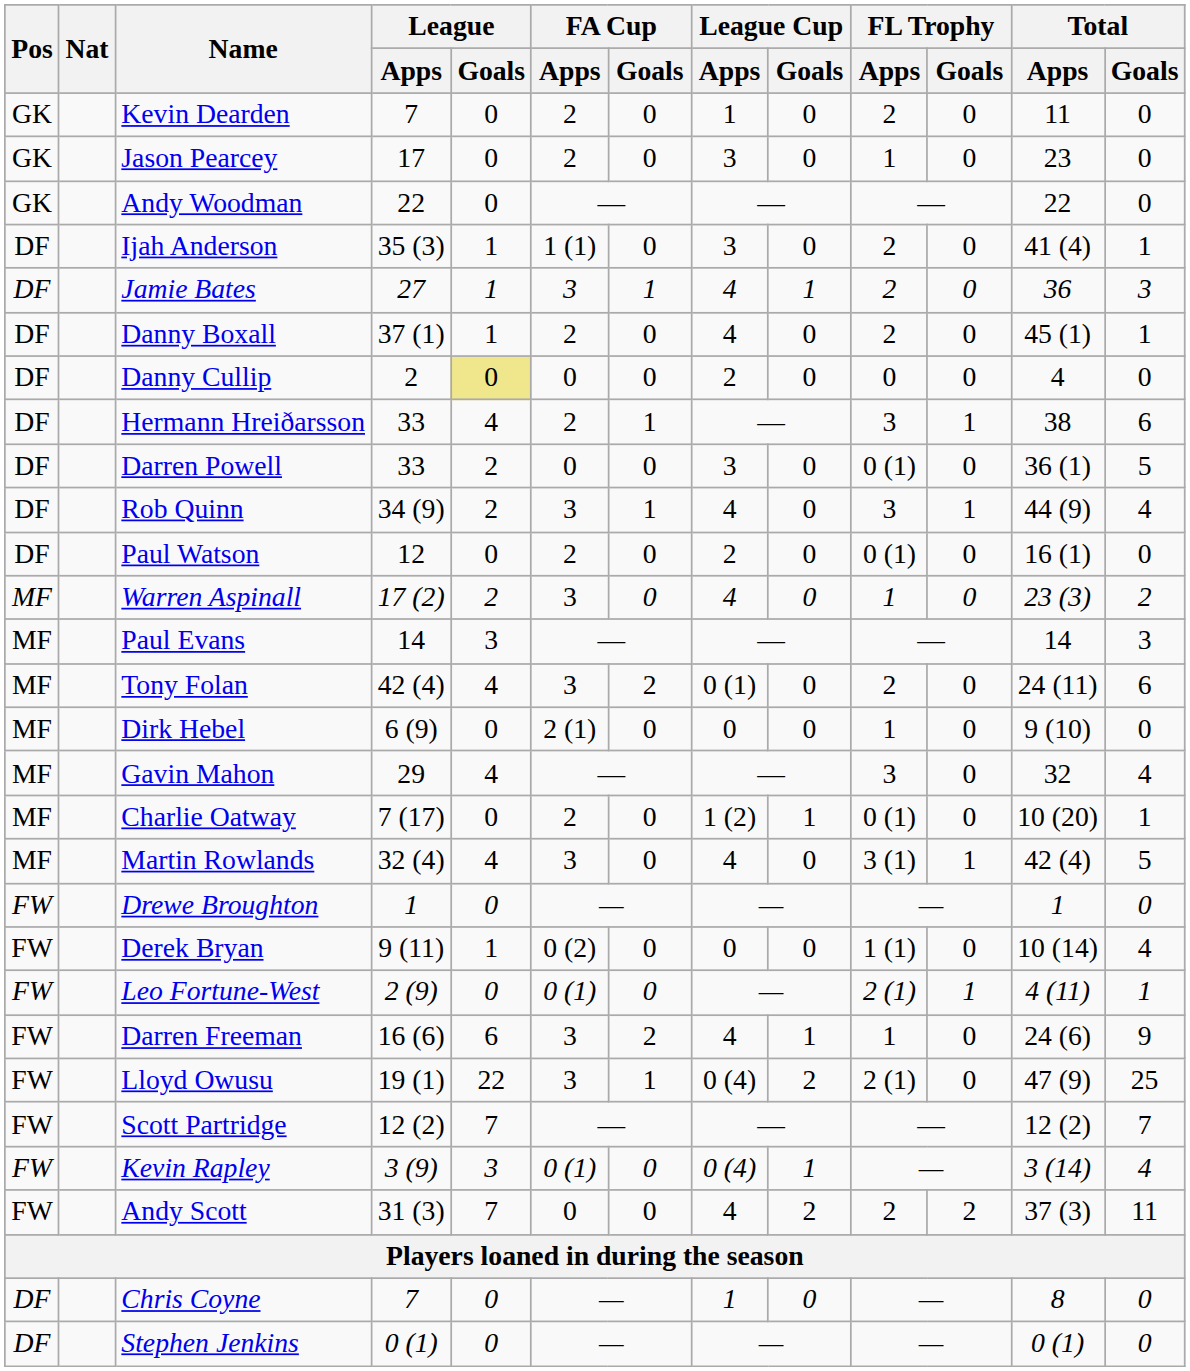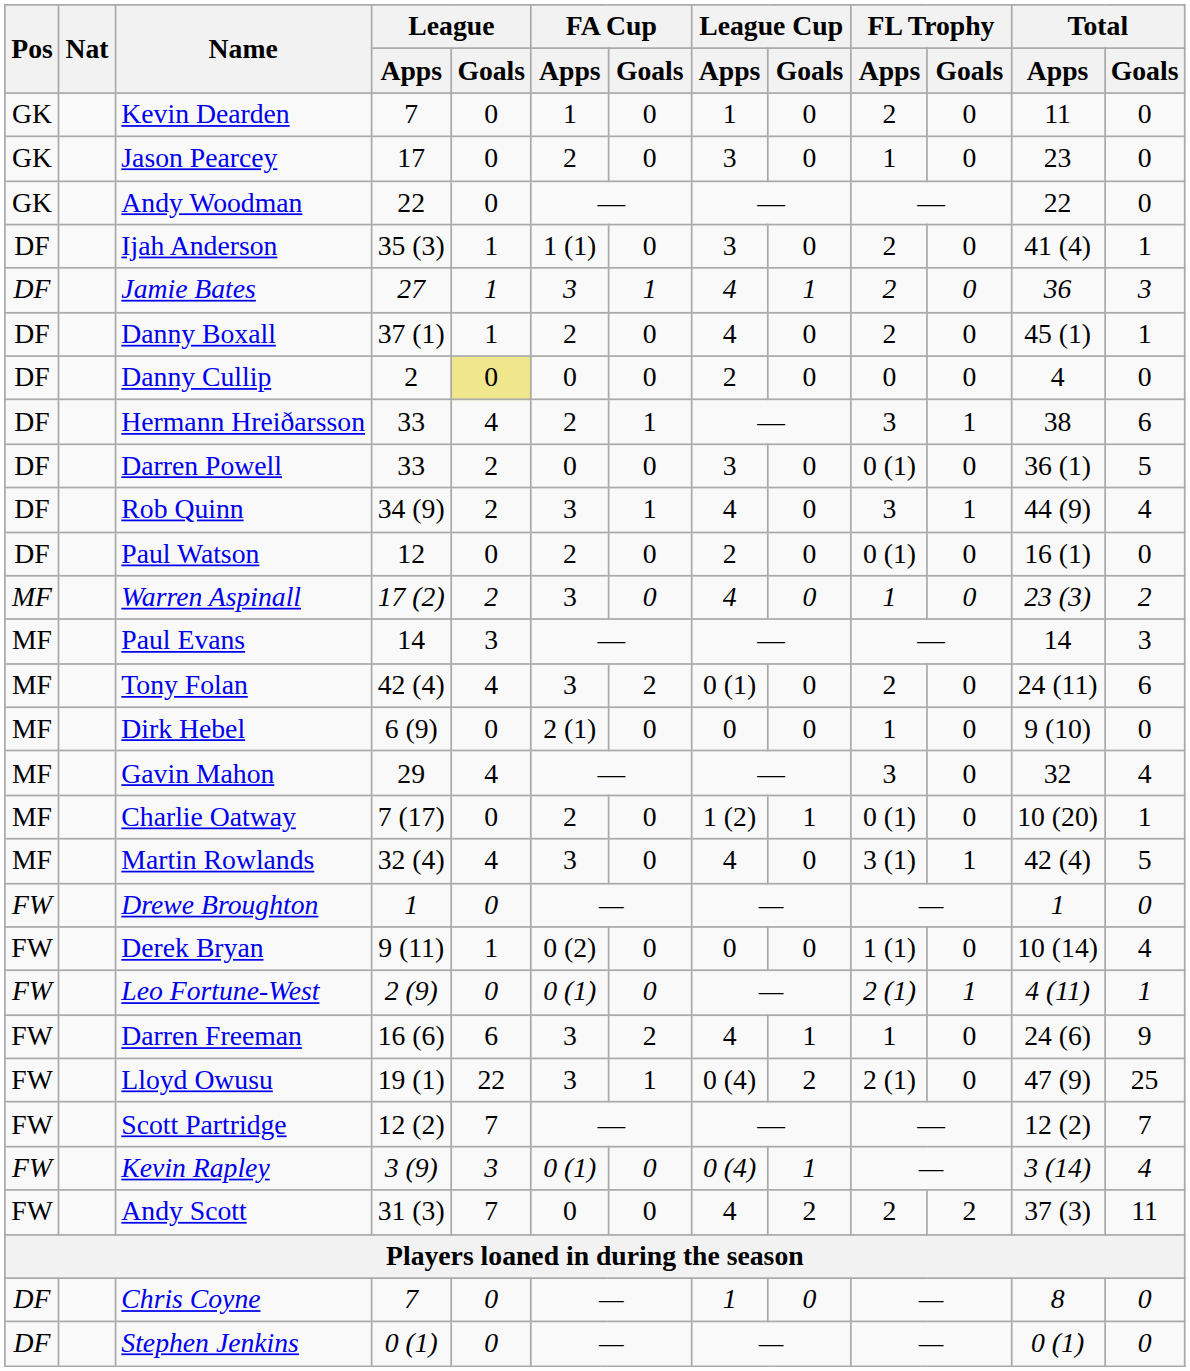 <table class="wikitable" style="text-align:center">
 <tr>
 <th rowspan="2">Pos</th>
 <th rowspan="2">Nat</th>
 <th rowspan="2">Name</th>
 <th colspan="2" style="width:85px;">League</th>
 <th colspan="2" style="width:85px;">FA Cup</th>
 <th colspan="2" style="width:85px;">League Cup</th>
 <th colspan="2" style="width:85px;">FL Trophy</th>
 <th colspan="2" style="width:85px;">Total</th>
 </tr>
 <tr>
 <th>Apps</th>
 <th>Goals</th>
 <th>Apps</th>
 <th>Goals</th>
 <th>Apps</th>
 <th>Goals</th>
 <th>Apps</th>
 <th>Goals</th>
 <th>Apps</th>
 <th>Goals</th>
 </tr>
 <tr>
 <td>GK</td>
 <td></td>
 <td style="text-align:left;"><a href='#'>Kevin Dearden</a></td>
 <td>7</td>
 <td>0</td>
-<td>2</td>
+<td>1</td>
 <td>0</td>
 <td>1</td>
 <td>0</td>
 <td>2</td>
 <td>0</td>
 <td>11</td>
 <td>0</td>
 </tr>
 <tr>
 <td>GK</td>
 <td></td>
 <td style="text-align:left;"><a href='#'>Jason Pearcey</a></td>
 <td>17</td>
 <td>0</td>
 <td>2</td>
 <td>0</td>
 <td>3</td>
 <td>0</td>
 <td>1</td>
 <td>0</td>
 <td>23</td>
 <td>0</td>
 </tr>
 <tr>
 <td>GK</td>
 <td></td>
 <td style="text-align:left;"><a href='#'>Andy Woodman</a></td>
 <td>22</td>
 <td>0</td>
 <td colspan="2">—</td>
 <td colspan="2">—</td>
 <td colspan="2">—</td>
 <td>22</td>
 <td>0</td>
 </tr>
 <tr>
 <td>DF</td>
 <td></td>
 <td style="text-align:left;"><a href='#'>Ijah Anderson</a></td>
 <td>35 (3)</td>
 <td>1</td>
 <td>1 (1)</td>
 <td>0</td>
 <td>3</td>
 <td>0</td>
 <td>2</td>
 <td>0</td>
 <td>41 (4)</td>
 <td>1</td>
 </tr>
 <tr>
 <td><em>DF</em></td>
 <td><em></em></td>
 <td style="text-align:left;"><a href='#'><em>Jamie Bates</em></a></td>
 <td><em>27</em></td>
 <td><em>1</em></td>
 <td><em>3</em></td>
 <td><em>1</em></td>
 <td><em>4</em></td>
 <td><em>1</em></td>
 <td><em>2</em></td>
 <td><em>0</em></td>
 <td><em>36</em></td>
 <td><em>3</em></td>
 </tr>
 <tr>
 <td>DF</td>
 <td></td>
 <td style="text-align:left;"><a href='#'>Danny Boxall</a></td>
 <td>37 (1)</td>
 <td>1</td>
 <td>2</td>
 <td>0</td>
 <td>4</td>
 <td>0</td>
 <td>2</td>
 <td>0</td>
 <td>45 (1)</td>
 <td>1</td>
 </tr>
 <tr>
 <td>DF</td>
 <td></td>
 <td style="text-align:left;"><a href='#'>Danny Cullip</a></td>
 <td>2</td>
 <td style="background: khaki;">0</td>
 <td>0</td>
 <td>0</td>
 <td>2</td>
 <td>0</td>
 <td>0</td>
 <td>0</td>
 <td>4</td>
 <td>0</td>
 </tr>
 <tr>
 <td>DF</td>
 <td></td>
 <td style="text-align:left;"><a href='#'>Hermann Hreiðarsson</a></td>
 <td>33</td>
 <td>4</td>
 <td>2</td>
 <td>1</td>
 <td colspan="2">—</td>
 <td>3</td>
 <td>1</td>
 <td>38</td>
 <td>6</td>
 </tr>
 <tr>
 <td>DF</td>
 <td></td>
 <td style="text-align:left;"><a href='#'>Darren Powell</a></td>
 <td>33</td>
 <td>2</td>
 <td>0</td>
 <td>0</td>
 <td>3</td>
 <td>0</td>
 <td>0 (1)</td>
 <td>0</td>
 <td>36 (1)</td>
 <td>5</td>
 </tr>
 <tr>
 <td>DF</td>
 <td></td>
 <td style="text-align:left;"><a href='#'>Rob Quinn</a></td>
 <td>34 (9)</td>
 <td>2</td>
 <td>3</td>
 <td>1</td>
 <td>4</td>
 <td>0</td>
 <td>3</td>
 <td>1</td>
 <td>44 (9)</td>
 <td>4</td>
 </tr>
 <tr>
 <td>DF</td>
 <td></td>
 <td style="text-align:left;"><a href='#'>Paul Watson</a></td>
 <td>12</td>
 <td>0</td>
 <td>2</td>
 <td>0</td>
 <td>2</td>
 <td>0</td>
 <td>0 (1)</td>
 <td>0</td>
 <td>16 (1)</td>
 <td>0</td>
 </tr>
 <tr>
 <td><em>MF</em></td>
 <td><em></em></td>
 <td style="text-align:left;"><em><a href='#'>Warren Aspinall</a></em></td>
 <td><em>17 (2)</em></td>
 <td><em>2</em></td>
 <td>3</td>
 <td><em>0</em></td>
 <td><em>4</em></td>
 <td><em>0</em></td>
 <td><em>1</em></td>
 <td><em>0</em></td>
 <td><em>23 (3)</em></td>
 <td><em>2</em></td>
 </tr>
 <tr>
 <td>MF</td>
 <td></td>
 <td style="text-align:left;"><a href='#'>Paul Evans</a></td>
 <td>14</td>
 <td>3</td>
 <td colspan="2">—</td>
 <td colspan="2">—</td>
 <td colspan="2">—</td>
 <td>14</td>
 <td>3</td>
 </tr>
 <tr>
 <td>MF</td>
 <td></td>
 <td style="text-align:left;"><a href='#'>Tony Folan</a></td>
 <td>42 (4)</td>
 <td>4</td>
 <td>3</td>
 <td>2</td>
 <td>0 (1)</td>
 <td>0</td>
 <td>2</td>
 <td>0</td>
 <td>24 (11)</td>
 <td>6</td>
 </tr>
 <tr>
 <td>MF</td>
 <td></td>
 <td style="text-align:left;"><a href='#'>Dirk Hebel</a></td>
 <td>6 (9)</td>
 <td>0</td>
 <td>2 (1)</td>
 <td>0</td>
 <td>0</td>
 <td>0</td>
 <td>1</td>
 <td>0</td>
 <td>9 (10)</td>
 <td>0</td>
 </tr>
 <tr>
 <td>MF</td>
 <td></td>
 <td style="text-align:left;"><a href='#'>Gavin Mahon</a></td>
 <td>29</td>
 <td>4</td>
 <td colspan="2">—</td>
 <td colspan="2">—</td>
 <td>3</td>
 <td>0</td>
 <td>32</td>
 <td>4</td>
 </tr>
 <tr>
 <td>MF</td>
 <td></td>
 <td style="text-align:left;"><a href='#'>Charlie Oatway</a></td>
 <td>7 (17)</td>
 <td>0</td>
 <td>2</td>
 <td>0</td>
 <td>1 (2)</td>
 <td>1</td>
 <td>0 (1)</td>
 <td>0</td>
 <td>10 (20)</td>
 <td>1</td>
 </tr>
 <tr>
 <td>MF</td>
 <td></td>
 <td style="text-align:left;"><a href='#'>Martin Rowlands</a></td>
 <td>32 (4)</td>
 <td>4</td>
 <td>3</td>
 <td>0</td>
 <td>4</td>
 <td>0</td>
 <td>3 (1)</td>
 <td>1</td>
 <td>42 (4)</td>
 <td>5</td>
 </tr>
 <tr>
 <td><em>FW</em></td>
 <td><em></em></td>
 <td style="text-align:left;"><em><a href='#'>Drewe Broughton</a></em></td>
 <td><em>1</em></td>
 <td><em>0</em></td>
 <td colspan="2"><em>—</em></td>
 <td colspan="2"><em>—</em></td>
 <td colspan="2"><em>—</em></td>
 <td><em>1</em></td>
 <td><em>0</em></td>
 </tr>
 <tr>
 <td>FW</td>
 <td></td>
 <td style="text-align:left;"><a href='#'>Derek Bryan</a></td>
 <td>9 (11)</td>
 <td>1</td>
 <td>0 (2)</td>
 <td>0</td>
 <td>0</td>
 <td>0</td>
 <td>1 (1)</td>
 <td>0</td>
 <td>10 (14)</td>
 <td>4</td>
 </tr>
 <tr>
 <td><em>FW</em></td>
 <td><em></em></td>
 <td style="text-align:left;"><em><a href='#'>Leo Fortune-West</a></em></td>
 <td><em>2 (9)</em></td>
 <td><em>0</em></td>
 <td><em>0 (1)</em></td>
 <td><em>0</em></td>
 <td colspan="2"><em>—</em></td>
 <td><em>2 (1)</em></td>
 <td><em>1</em></td>
 <td><em>4 (11)</em></td>
 <td><em>1</em></td>
 </tr>
 <tr>
 <td>FW</td>
 <td></td>
 <td style="text-align:left;"><a href='#'>Darren Freeman</a></td>
 <td>16 (6)</td>
 <td>6</td>
 <td>3</td>
 <td>2</td>
 <td>4</td>
 <td>1</td>
 <td>1</td>
 <td>0</td>
 <td>24 (6)</td>
 <td>9</td>
 </tr>
 <tr>
 <td>FW</td>
 <td></td>
 <td style="text-align:left;"><a href='#'>Lloyd Owusu</a></td>
 <td>19 (1)</td>
 <td>22</td>
 <td>3</td>
 <td>1</td>
 <td>0 (4)</td>
 <td>2</td>
 <td>2 (1)</td>
 <td>0</td>
 <td>47 (9)</td>
 <td>25</td>
 </tr>
 <tr>
 <td>FW</td>
 <td></td>
 <td style="text-align:left;"><a href='#'>Scott Partridge</a></td>
 <td>12 (2)</td>
 <td>7</td>
 <td colspan="2">—</td>
 <td colspan="2">—</td>
 <td colspan="2">—</td>
 <td>12 (2)</td>
 <td>7</td>
 </tr>
 <tr>
 <td><em>FW</em></td>
 <td><em></em></td>
 <td style="text-align:left;"><em><a href='#'>Kevin Rapley</a></em></td>
 <td><em>3 (9)</em></td>
 <td><em>3</em></td>
 <td><em>0 (1)</em></td>
 <td><em>0</em></td>
 <td><em>0 (4)</em></td>
 <td><em>1</em></td>
 <td colspan="2"><em>—</em></td>
 <td><em>3 (14)</em></td>
 <td><em>4</em></td>
 </tr>
 <tr>
 <td>FW</td>
 <td></td>
 <td style="text-align:left;"><a href='#'>Andy Scott</a></td>
 <td>31 (3)</td>
 <td>7</td>
 <td>0</td>
 <td>0</td>
 <td>4</td>
 <td>2</td>
 <td>2</td>
 <td>2</td>
 <td>37 (3)</td>
 <td>11</td>
 </tr>
 <tr>
 <th colspan="13">Players loaned in during the season</th>
 </tr>
 <tr>
 <td><em>DF</em></td>
 <td><em></em></td>
 <td style="text-align:left;"><em><a href='#'>Chris Coyne</a></em></td>
 <td><em>7</em></td>
 <td><em>0</em></td>
 <td colspan="2"><em>—</em></td>
 <td><em>1</em></td>
 <td><em>0</em></td>
 <td colspan="2"><em>—</em></td>
 <td><em>8</em></td>
 <td><em>0</em></td>
 </tr>
 <tr>
 <td><em>DF</em></td>
 <td><em></em></td>
 <td style="text-align:left;"><a href='#'><em>Stephen Jenkins</em></a></td>
 <td><em>0 (1)</em></td>
 <td><em>0</em></td>
 <td colspan="2"><em>—</em></td>
 <td colspan="2"><em>—</em></td>
 <td colspan="2"><em>—</em></td>
 <td><em>0 (1)</em></td>
 <td><em>0</em></td>
 </tr>
 </table>
